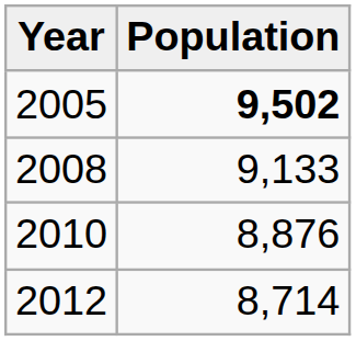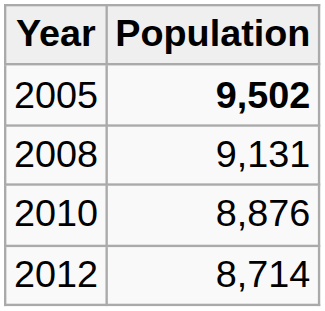 <table class="wikitable">
 <tr>
 <th style="background:#efefef;">Year</th>
 <th style="background:#efefef;">Population</th>
 </tr>
 <tr>
 <td>2005</td>
 <td align="right"><strong>9,502</strong></td>
 </tr>
 <tr>
 <td>2008</td>
-<td align="right">9,133</td>
+<td align="right">9,131</td>
 </tr>
 <tr>
 <td>2010</td>
 <td align="right">8,876</td>
 </tr>
 <tr>
 <td>2012</td>
 <td align="right">8,714</td>
 </tr>
 </table>
